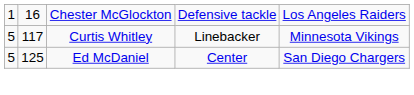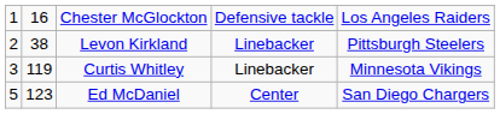 <table class="wikitable" style="text-align:center">
 <tr>
 <td>1</td>
 <td>16</td>
 <td><a href='#'>Chester McGlockton</a></td>
 <td><a href='#'>Defensive tackle</a></td>
 <td><a href='#'>Los Angeles Raiders</a></td>
 </tr>
 <tr>
-<td>5</td>
-<td>117</td>
+<td>2</td>
+<td>38</td>
+<td><a href='#'>Levon Kirkland</a></td>
+<td><a href='#'>Linebacker</a></td>
+<td><a href='#'>Pittsburgh Steelers</a></td>
+</tr>
+<tr>
+<td>3</td>
+<td>119</td>
 <td><a href='#'>Curtis Whitley</a></td>
 <td>Linebacker</td>
 <td><a href='#'>Minnesota Vikings</a></td>
 </tr>
 <tr>
 <td>5</td>
-<td>125</td>
+<td>123</td>
 <td><a href='#'>Ed McDaniel</a></td>
 <td><a href='#'>Center</a></td>
 <td><a href='#'>San Diego Chargers</a></td>
 </tr>
 </table>
